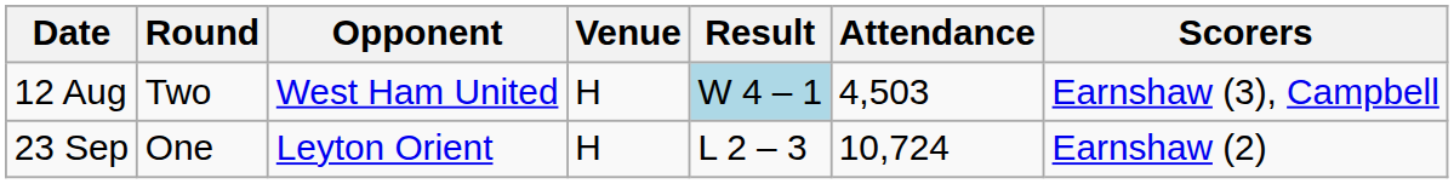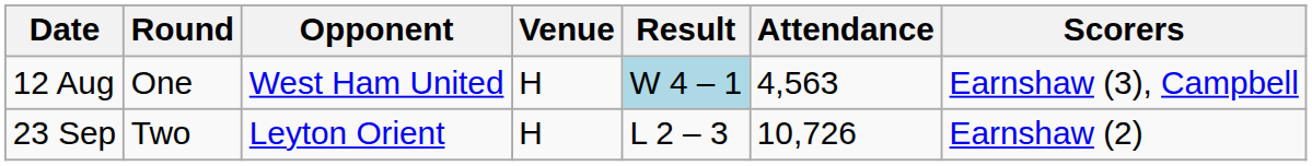 <table class="wikitable">
 <tr>
 <th>Date</th>
 <th>Round</th>
 <th>Opponent</th>
 <th>Venue</th>
 <th>Result</th>
 <th>Attendance</th>
 <th>Scorers</th>
 </tr>
 <tr>
 <td>12 Aug</td>
-<td>Two</td>
+<td>One</td>
 <td><a href='#'>West Ham United</a></td>
 <td>H</td>
 <td style="background: lightblue;">W 4 – 1</td>
-<td>4,503</td>
+<td>4,563</td>
 <td><a href='#'>Earnshaw</a> (3), <a href='#'>Campbell</a></td>
 </tr>
 <tr>
 <td>23 Sep</td>
-<td>One</td>
+<td>Two</td>
 <td><a href='#'>Leyton Orient</a></td>
 <td>H</td>
 <td>L 2 – 3</td>
-<td>10,724</td>
+<td>10,726</td>
 <td><a href='#'>Earnshaw</a> (2)</td>
 </tr>
 </table>
